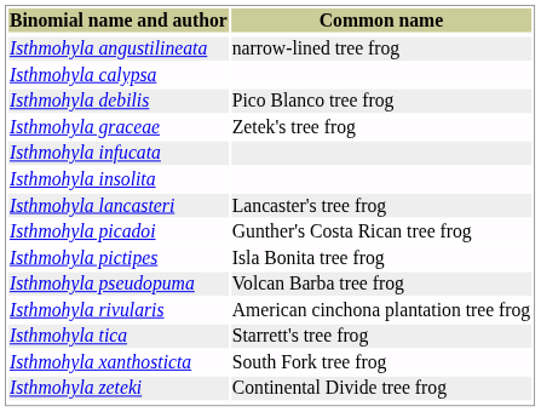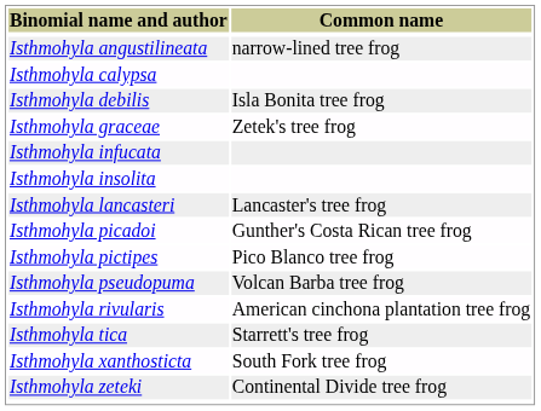 <table style="text-align:left; border:1px solid #999999; ">
 <tr style="background:#CCCC99; text-align: center; ">
 <th>Binomial name and author</th>
 <th>Common name</th>
 </tr>
 <tr>
 </tr>
 <tr style="background:#EEEEEE;">
 <td><em><a href='#'>Isthmohyla angustilineata</a></em> </td>
 <td>narrow-lined tree frog</td>
 </tr>
 <tr style="background:#FFFDFF;">
 <td><em><a href='#'>Isthmohyla calypsa</a></em> </td>
 <td></td>
 </tr>
 <tr style="background:#EEEEEE;">
 <td><em><a href='#'>Isthmohyla debilis</a></em> </td>
-<td>Pico Blanco tree frog</td>
+<td>Isla Bonita tree frog</td>
 </tr>
 <tr style="background:#FFFDFF;">
 <td><em><a href='#'>Isthmohyla graceae</a></em> </td>
 <td>Zetek's tree frog</td>
 </tr>
 <tr style="background:#EEEEEE;">
 <td><em><a href='#'>Isthmohyla infucata</a></em> </td>
 <td></td>
 </tr>
 <tr style="background:#FFFDFF;">
 <td><em><a href='#'>Isthmohyla insolita</a></em> </td>
 <td></td>
 </tr>
 <tr style="background:#EEEEEE;">
 <td><em><a href='#'>Isthmohyla lancasteri</a></em> </td>
 <td>Lancaster's tree frog</td>
 </tr>
 <tr style="background:#FFFDFF;">
 <td><em><a href='#'>Isthmohyla picadoi</a></em> </td>
 <td>Gunther's Costa Rican tree frog</td>
 </tr>
 <tr style="background:#FFFDFF;">
 <td><em><a href='#'>Isthmohyla pictipes</a></em> </td>
-<td>Isla Bonita tree frog</td>
+<td>Pico Blanco tree frog</td>
 </tr>
 <tr style="background:#EEEEEE;">
 <td><em><a href='#'>Isthmohyla pseudopuma</a></em> </td>
 <td>Volcan Barba tree frog</td>
 </tr>
 <tr style="background:#FFFDFF;">
 <td><em><a href='#'>Isthmohyla rivularis</a></em> </td>
 <td>American cinchona plantation tree frog</td>
 </tr>
 <tr style="background:#EEEEEE;">
 <td><em><a href='#'>Isthmohyla tica</a></em> </td>
 <td>Starrett's tree frog</td>
 </tr>
 <tr style="background:#FFFDFF;">
 <td><em><a href='#'>Isthmohyla xanthosticta</a></em> </td>
 <td>South Fork tree frog</td>
 </tr>
 <tr style="background:#EEEEEE;">
 <td><em><a href='#'>Isthmohyla zeteki</a></em> </td>
 <td>Continental Divide tree frog</td>
 </tr>
 <tr>
 </tr>
 </table>
